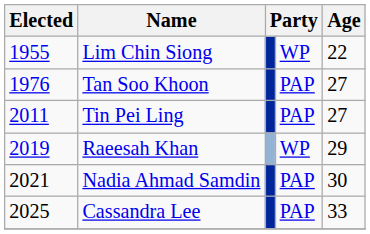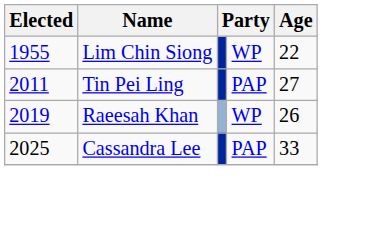 <table class="wikitable">
 <tr>
 <th>Elected</th>
 <th>Name</th>
 <th colspan=2>Party</th>
 <th>Age</th>
 </tr>
 <tr>
 <td><a href='#'>1955</a></td>
 <td><a href='#'>Lim Chin Siong</a></td>
 <td style="background-color:#00259B;"></td>
 <td><a href='#'>WP</a></td>
 <td>22</td>
 </tr>
 <tr>
-<td><a href='#'>1976</a></td>
-<td><a href='#'>Tan Soo Khoon</a></td>
-<td style="background-color:#00259B;"></td>
-<td><a href='#'>PAP</a></td>
-<td>27</td>
-</tr>
-<tr>
 <td><a href='#'>2011</a></td>
 <td><a href='#'>Tin Pei Ling</a></td>
 <td style="background-color:#00259B;"></td>
 <td><a href='#'>PAP</a></td>
 <td>27</td>
 </tr>
 <tr>
 <td><a href='#'>2019</a></td>
 <td><a href='#'>Raeesah Khan</a></td>
 <td style="background-color:#93B3D4;"></td>
 <td><a href='#'>WP</a></td>
-<td>29</td>
-</tr>
-<tr>
-<td>2021</td>
-<td><a href='#'>Nadia Ahmad Samdin</a></td>
-<td style="background-color:#00259B;"></td>
-<td><a href='#'>PAP</a></td>
-<td>30</td>
+<td>26</td>
 </tr>
 <tr>
 <td>2025</td>
 <td><a href='#'>Cassandra Lee</a></td>
 <td style="background-color:#00259B;"></td>
 <td><a href='#'>PAP</a></td>
 <td>33</td>
 </tr>
 <tr>
 </tr>
 </table>
